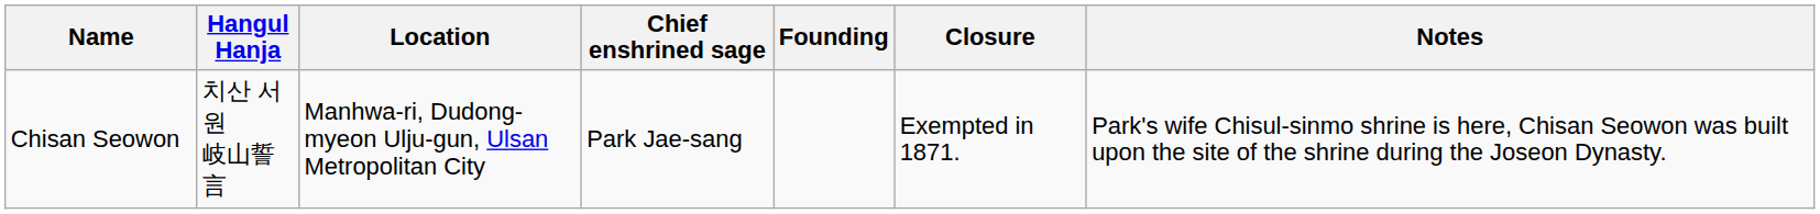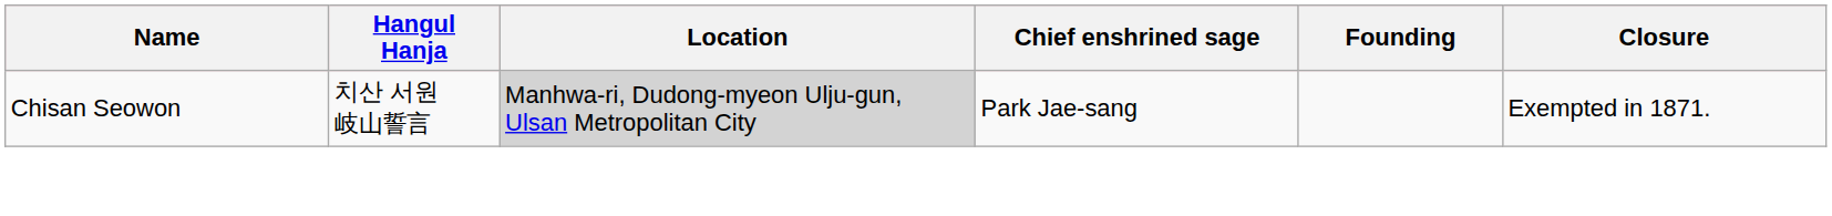 <table class="wikitable sortable" width="95%">
 <tr bgcolor="pink">
 <th width="120px">Name</th>
 <th width="60px"><a href='#'>Hangul</a><br><a href='#'>Hanja</a></th>
 <th width="180px">Location</th>
 <th width="120px">Chief enshrined sage</th>
 <th width="60px">Founding</th>
 <th width="120px">Closure</th>
-<th>Notes</th>
 </tr>
 <tr>
 <td>Chisan Seowon</td>
 <td>치산 서원<br>岐山誓言</td>
-<td>Manhwa-ri, Dudong-myeon Ulju-gun, <a href='#'>Ulsan</a> Metropolitan City</td>
+<td style="background: lightgrey;">Manhwa-ri, Dudong-myeon Ulju-gun, <a href='#'>Ulsan</a> Metropolitan City</td>
 <td>Park Jae-sang</td>
 <td></td>
 <td>Exempted in 1871.</td>
-<td>Park's wife Chisul-sinmo shrine is here, Chisan Seowon was built upon the site of the shrine during the Joseon Dynasty.</td>
 </tr>
 </table>
